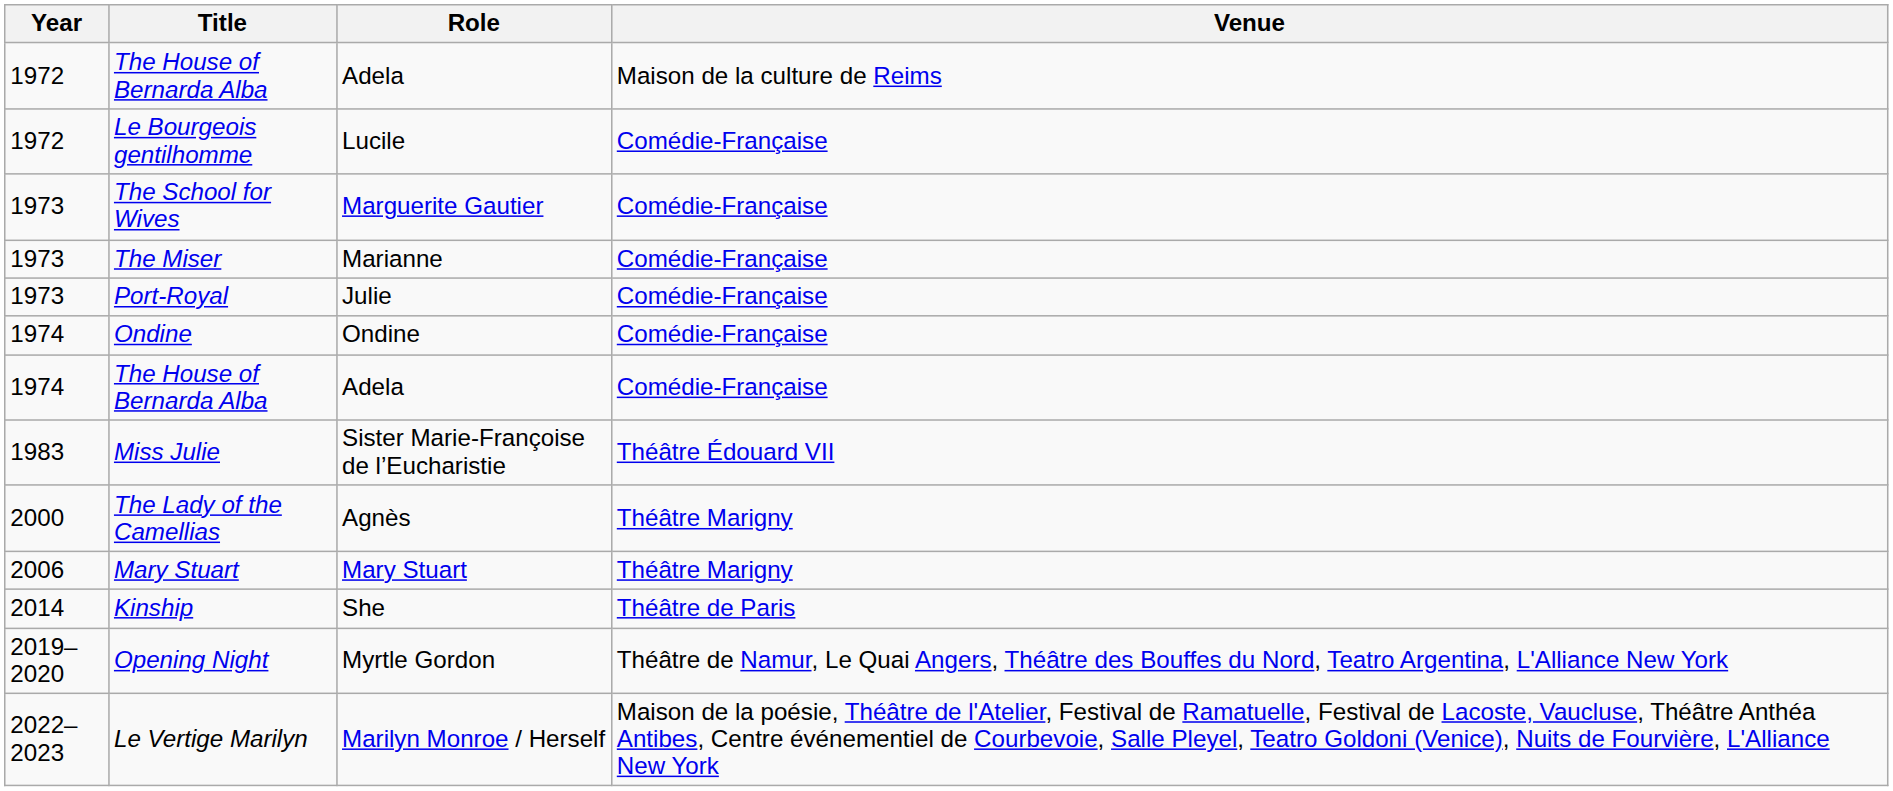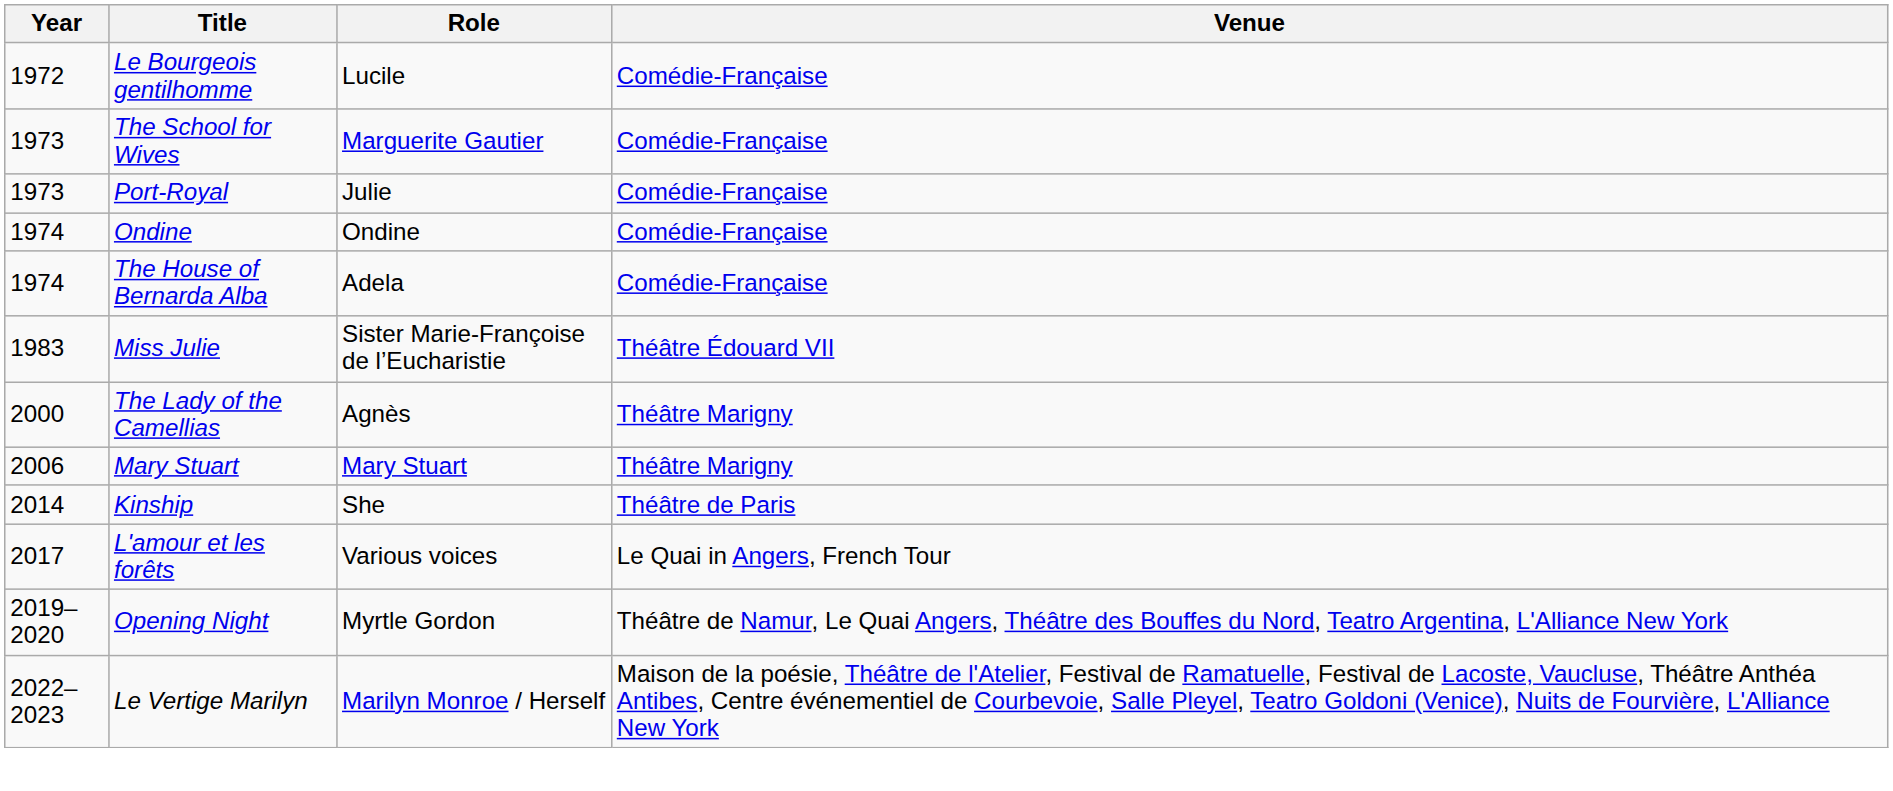 <table class="wikitable sortable unsortable">
 <tr>
 <th>Year</th>
 <th>Title</th>
 <th>Role</th>
 <th>Venue</th>
-</tr>
-<tr>
-<td>1972</td>
-<td><em><a href='#'>The House of Bernarda Alba</a></em></td>
-<td>Adela</td>
-<td>Maison de la culture de <a href='#'>Reims</a></td>
 </tr>
 <tr>
 <td>1972</td>
 <td><em><a href='#'>Le Bourgeois gentilhomme</a></em></td>
 <td>Lucile</td>
 <td><a href='#'>Comédie-Française</a></td>
 </tr>
 <tr>
 <td>1973</td>
 <td><em><a href='#'>The School for Wives</a></em></td>
 <td><a href='#'>Marguerite Gautier</a></td>
-<td><a href='#'>Comédie-Française</a></td>
-</tr>
-<tr>
-<td>1973</td>
-<td><em><a href='#'>The Miser</a></em></td>
-<td>Marianne</td>
 <td><a href='#'>Comédie-Française</a></td>
 </tr>
 <tr>
 <td>1973</td>
 <td><em><a href='#'>Port-Royal</a></em></td>
 <td>Julie</td>
 <td><a href='#'>Comédie-Française</a></td>
 </tr>
 <tr>
 <td>1974</td>
 <td><em><a href='#'>Ondine</a></em></td>
 <td>Ondine</td>
 <td><a href='#'>Comédie-Française</a></td>
 </tr>
 <tr>
 <td>1974</td>
 <td><em><a href='#'>The House of Bernarda Alba</a></em></td>
 <td>Adela</td>
 <td><a href='#'>Comédie-Française</a></td>
 </tr>
 <tr>
 <td>1983</td>
 <td><em><a href='#'>Miss Julie</a></em></td>
 <td>Sister Marie-Françoise de l’Eucharistie</td>
 <td><a href='#'>Théâtre Édouard VII</a></td>
 </tr>
 <tr>
 <td>2000</td>
 <td><em><a href='#'>The Lady of the Camellias</a></em></td>
 <td>Agnès</td>
 <td><a href='#'>Théâtre Marigny</a></td>
 </tr>
 <tr>
 <td>2006</td>
 <td><em><a href='#'>Mary Stuart</a></em></td>
 <td><a href='#'>Mary Stuart</a></td>
 <td><a href='#'>Théâtre Marigny</a></td>
 </tr>
 <tr>
 <td>2014</td>
 <td><em><a href='#'>Kinship</a></em></td>
 <td>She</td>
 <td><a href='#'>Théâtre de Paris</a></td>
 </tr>
 <tr>
+<td>2017</td>
+<td><em><a href='#'>L'amour et les forêts</a></em></td>
+<td>Various voices</td>
+<td>Le Quai in <a href='#'>Angers</a>, French Tour</td>
+</tr>
+<tr>
 <td>2019–2020</td>
 <td><em><a href='#'>Opening Night</a></em></td>
 <td>Myrtle Gordon</td>
 <td>Théâtre de <a href='#'>Namur</a>, Le Quai <a href='#'>Angers</a>, <a href='#'>Théâtre des Bouffes du Nord</a>, <a href='#'>Teatro Argentina</a>, <a href='#'>L'Alliance New York</a></td>
 </tr>
 <tr>
 <td>2022–2023</td>
 <td><em>Le Vertige Marilyn</em></td>
 <td><a href='#'>Marilyn Monroe</a> / Herself</td>
 <td>Maison de la poésie, <a href='#'>Théâtre de l'Atelier</a>, Festival de <a href='#'>Ramatuelle</a>, Festival de <a href='#'>Lacoste, Vaucluse</a>, Théâtre Anthéa <a href='#'>Antibes</a>, Centre événementiel de <a href='#'>Courbevoie</a>, <a href='#'>Salle Pleyel</a>, <a href='#'>Teatro Goldoni (Venice)</a>, <a href='#'>Nuits de Fourvière</a>, <a href='#'>L'Alliance New York</a></td>
 </tr>
 </table>
